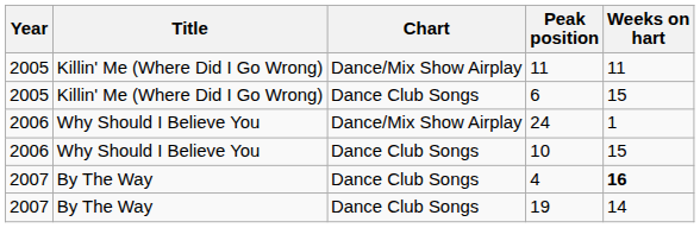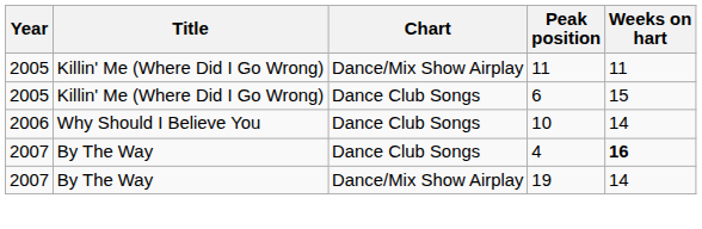 <table class="wikitable">
 <tr>
 <th>Year</th>
 <th>Title</th>
 <th>Chart</th>
 <th>Peak<br>position</th>
 <th>Weeks on<br>hart</th>
 </tr>
 <tr>
 <td>2005</td>
 <td>Killin' Me (Where Did I Go Wrong)</td>
 <td>Dance/Mix Show Airplay</td>
 <td>11</td>
 <td>11</td>
 </tr>
 <tr>
 <td>2005</td>
 <td>Killin' Me (Where Did I Go Wrong)</td>
 <td>Dance Club Songs</td>
 <td>6</td>
 <td>15</td>
 </tr>
 <tr>
 <td>2006</td>
 <td>Why Should I Believe You</td>
-<td>Dance/Mix Show Airplay</td>
-<td>24</td>
-<td>1</td>
-</tr>
-<tr>
-<td>2006</td>
-<td>Why Should I Believe You</td>
 <td>Dance Club Songs</td>
 <td>10</td>
-<td>15</td>
+<td>14</td>
 </tr>
 <tr>
 <td>2007</td>
 <td>By The Way</td>
 <td>Dance Club Songs</td>
 <td>4</td>
 <td><strong>16</strong></td>
 </tr>
 <tr>
 <td>2007</td>
 <td>By The Way</td>
-<td>Dance Club Songs</td>
+<td>Dance/Mix Show Airplay</td>
 <td>19</td>
 <td>14</td>
 </tr>
 </table>
